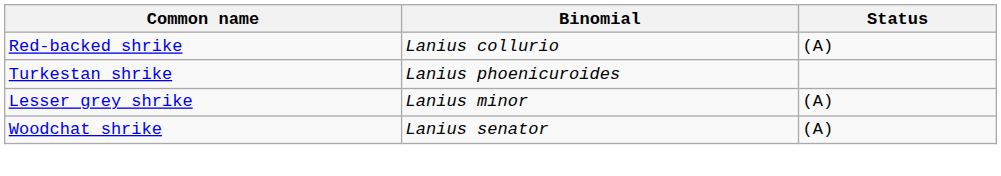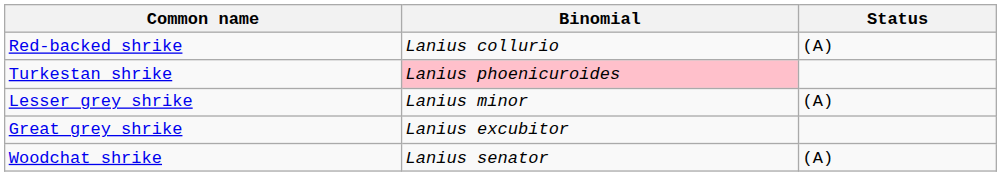 <table style="width:60%;" class="wikitable">
 <tr>
 <th width=40%>Common name</th>
 <th width=40%>Binomial</th>
 <th width=20%>Status</th>
 </tr>
 <tr>
 <td><a href='#'>Red-backed shrike</a></td>
 <td><em>Lanius collurio</em></td>
 <td>(A)</td>
 </tr>
 <tr>
 <td><a href='#'>Turkestan shrike</a></td>
-<td><em>Lanius phoenicuroides</em></td>
+<td style="background: pink;"><em>Lanius phoenicuroides</em></td>
 <td></td>
 </tr>
 <tr>
 <td><a href='#'>Lesser grey shrike</a></td>
 <td><em>Lanius minor</em></td>
 <td>(A)</td>
 </tr>
 <tr>
+<td><a href='#'>Great grey shrike</a></td>
+<td><em>Lanius excubitor</em></td>
+<td></td>
+</tr>
+<tr>
 <td><a href='#'>Woodchat shrike</a></td>
 <td><em>Lanius senator</em></td>
 <td>(A)</td>
 </tr>
 </table>
